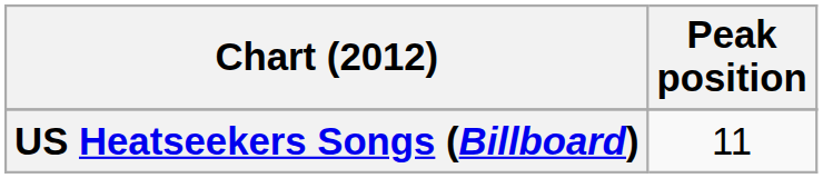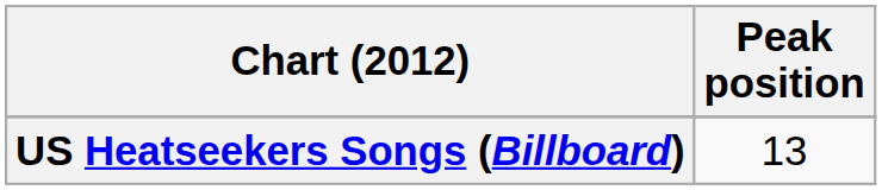 <table class="wikitable sortable plainrowheaders" style="text-align:center">
 <tr>
 <th scope="col">Chart (2012)</th>
 <th scope="col">Peak<br>position</th>
 </tr>
 <tr>
 </tr>
 <tr>
 </tr>
 <tr>
 </tr>
 <tr>
 <th scope="row">US <a href='#'>Heatseekers Songs</a> (<em><a href='#'>Billboard</a></em>)</th>
-<td style="text-align:center;">11</td>
+<td style="text-align:center;">13</td>
 </tr>
 </table>
